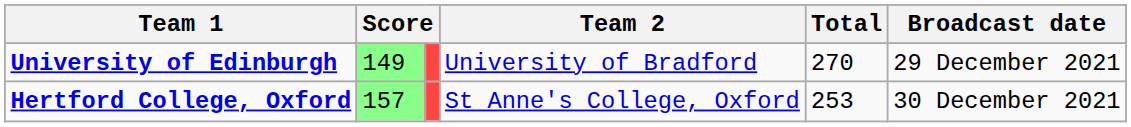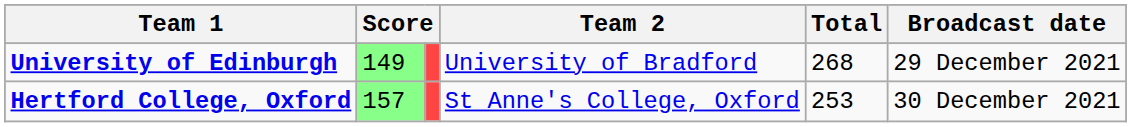 <table class="wikitable">
 <tr>
 <th>Team 1</th>
 <th colspan=2>Score</th>
 <th>Team 2</th>
 <th>Total</th>
 <th>Broadcast date</th>
 </tr>
 <tr>
 <td><strong><a href='#'>University of Edinburgh</a></strong></td>
 <td style="background:#88ff88">149</td>
 <td style="background:#f44"></td>
 <td><a href='#'>University of Bradford</a></td>
-<td>270</td>
+<td>268</td>
 <td>29 December 2021</td>
 </tr>
 <tr>
 <td><strong><a href='#'>Hertford College, Oxford</a></strong></td>
 <td style="background:#88ff88">157</td>
 <td style="background:#f44"></td>
 <td><a href='#'>St Anne's College, Oxford</a></td>
 <td>253</td>
 <td>30 December 2021</td>
 </tr>
 </table>
